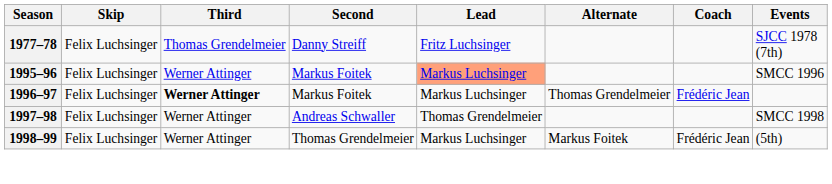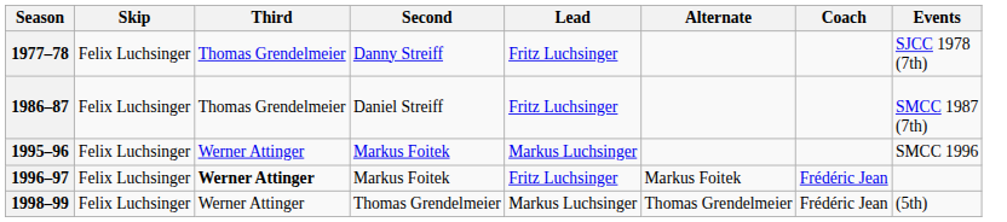 <table class="wikitable">
 <tr>
 <th scope="col" width=60>Season</th>
 <th scope="col">Skip</th>
 <th scope="col">Third</th>
 <th scope="col">Second</th>
 <th scope="col">Lead</th>
 <th scope="col">Alternate</th>
 <th scope="col">Coach</th>
 <th scope="col">Events</th>
 </tr>
 <tr>
 <th scope="row">1977–78</th>
 <td>Felix Luchsinger</td>
 <td><a href='#'>Thomas Grendelmeier</a></td>
 <td><a href='#'>Danny Streiff</a></td>
 <td><a href='#'>Fritz Luchsinger</a></td>
 <td></td>
 <td></td>
 <td><a href='#'>SJCC</a> 1978 <br> (7th)</td>
 </tr>
 <tr>
+<th scope="row">1986–87</th>
+<td>Felix Luchsinger</td>
+<td>Thomas Grendelmeier</td>
+<td>Daniel Streiff</td>
+<td><a href='#'>Fritz Luchsinger</a></td>
+<td></td>
+<td></td>
+<td> <br><a href='#'>SMCC</a> 1987 <br> (7th)</td>
+</tr>
+<tr>
 <th scope="row">1995–96</th>
 <td>Felix Luchsinger</td>
 <td><a href='#'>Werner Attinger</a></td>
 <td><a href='#'>Markus Foitek</a></td>
-<td style="background: lightsalmon;"><a href='#'>Markus Luchsinger</a></td>
+<td><a href='#'>Markus Luchsinger</a></td>
 <td></td>
 <td></td>
 <td>SMCC 1996 </td>
 </tr>
 <tr>
 <th scope="row">1996–97</th>
 <td>Felix Luchsinger</td>
 <td><strong>Werner Attinger</strong></td>
 <td>Markus Foitek</td>
-<td>Markus Luchsinger</td>
-<td>Thomas Grendelmeier</td>
+<td><a href='#'>Fritz Luchsinger</a></td>
+<td>Markus Foitek</td>
 <td><a href='#'>Frédéric Jean</a></td>
 <td> </td>
-</tr>
-<tr>
-<th scope="row">1997–98</th>
-<td>Felix Luchsinger</td>
-<td>Werner Attinger</td>
-<td><a href='#'>Andreas Schwaller</a></td>
-<td>Thomas Grendelmeier</td>
-<td></td>
-<td></td>
-<td>SMCC 1998 </td>
 </tr>
 <tr>
 <th scope="row">1998–99</th>
 <td>Felix Luchsinger</td>
 <td>Werner Attinger</td>
 <td>Thomas Grendelmeier</td>
 <td>Markus Luchsinger</td>
-<td>Markus Foitek</td>
+<td>Thomas Grendelmeier</td>
 <td>Frédéric Jean</td>
 <td> (5th)</td>
 </tr>
 </table>
